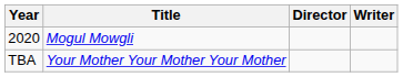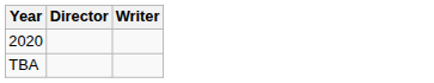 <table class="wikitable plainrowheaders">
 <tr>
 <th>Year</th>
-<th>Title</th>
 <th>Director</th>
 <th>Writer</th>
 </tr>
 <tr>
 <td>2020</td>
-<td><em><a href='#'>Mogul Mowgli</a></em></td>
 <td></td>
 <td></td>
 </tr>
 <tr>
 <td>TBA</td>
-<td><em><a href='#'>Your Mother Your Mother Your Mother</a></em></td>
 <td></td>
 <td></td>
 </tr>
 </table>
